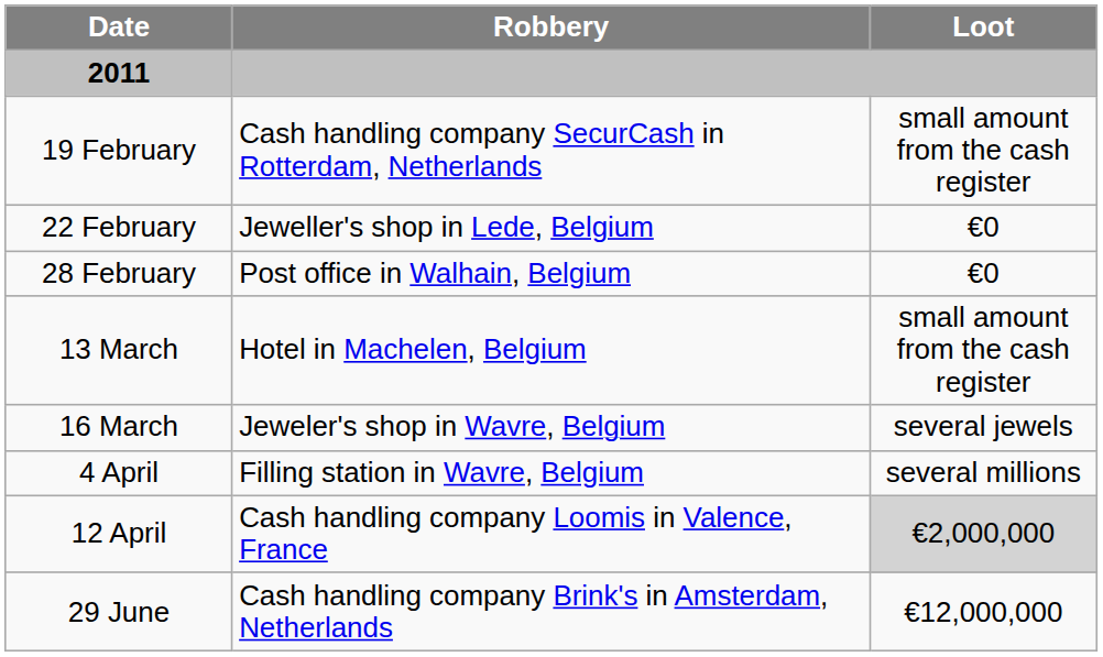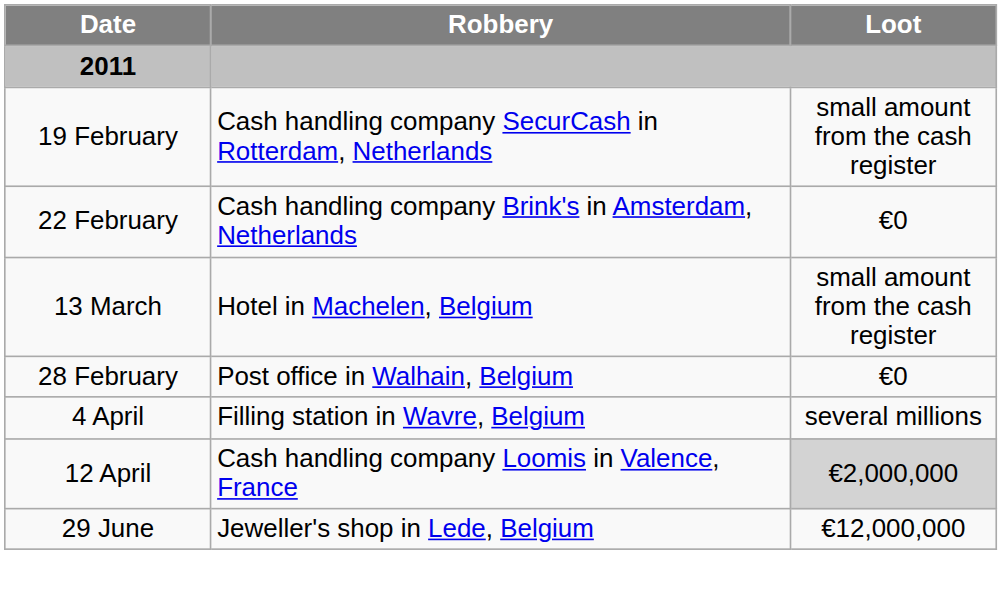 <table class="wikitable" style="text-align: left;">
 <tr>
 <th style="background-color: gray; width: 120px; color: white;">Date</th>
 <th style="background-color: gray; width: 350px; color: white;">Robbery</th>
 <th style="background-color: gray; width: 120px; color: white;">Loot</th>
 </tr>
 <tr>
 <td style="background-color: silver;text-align: center;"><strong>2011</strong></td>
 <td colspan="2" style="background-color: silver;"></td>
 </tr>
 <tr>
 <td style="text-align: center;">19 February</td>
 <td>Cash handling company <a href='#'>SecurCash</a> in <a href='#'>Rotterdam</a>, <a href='#'>Netherlands</a></td>
 <td style="text-align: center;">small amount from the cash register</td>
 </tr>
 <tr>
 <td style="text-align: center;">22 February</td>
-<td>Jeweller's shop in <a href='#'>Lede</a>, <a href='#'>Belgium</a></td>
-<td style="text-align: center;">€0</td>
-</tr>
-<tr>
-<td style="text-align: center;">28 February</td>
-<td>Post office in <a href='#'>Walhain</a>, <a href='#'>Belgium</a></td>
+<td>Cash handling company <a href='#'>Brink's</a> in <a href='#'>Amsterdam</a>, <a href='#'>Netherlands</a></td>
 <td style="text-align: center;">€0</td>
 </tr>
 <tr>
 <td style="text-align: center;">13 March</td>
 <td>Hotel in <a href='#'>Machelen</a>, <a href='#'>Belgium</a></td>
 <td style="text-align: center;">small amount from the cash register</td>
 </tr>
 <tr>
-<td style="text-align: center;">16 March</td>
-<td>Jeweler's shop in <a href='#'>Wavre</a>, <a href='#'>Belgium</a></td>
-<td style="text-align: center;">several jewels</td>
+<td style="text-align: center;">28 February</td>
+<td>Post office in <a href='#'>Walhain</a>, <a href='#'>Belgium</a></td>
+<td style="text-align: center;">€0</td>
 </tr>
 <tr>
 <td style="text-align: center;">4 April</td>
 <td>Filling station in <a href='#'>Wavre</a>, <a href='#'>Belgium</a></td>
 <td style="text-align: center;">several millions</td>
 </tr>
 <tr>
 <td style="text-align: center;">12 April</td>
 <td>Cash handling company <a href='#'>Loomis</a> in <a href='#'>Valence</a>, <a href='#'>France</a></td>
 <td style="background: lightgrey; text-align: center;">€2,000,000</td>
 </tr>
 <tr>
 <td style="text-align: center;">29 June</td>
-<td>Cash handling company <a href='#'>Brink's</a> in <a href='#'>Amsterdam</a>, <a href='#'>Netherlands</a></td>
+<td>Jeweller's shop in <a href='#'>Lede</a>, <a href='#'>Belgium</a></td>
 <td style="text-align: center;">€12,000,000</td>
 </tr>
 </table>
